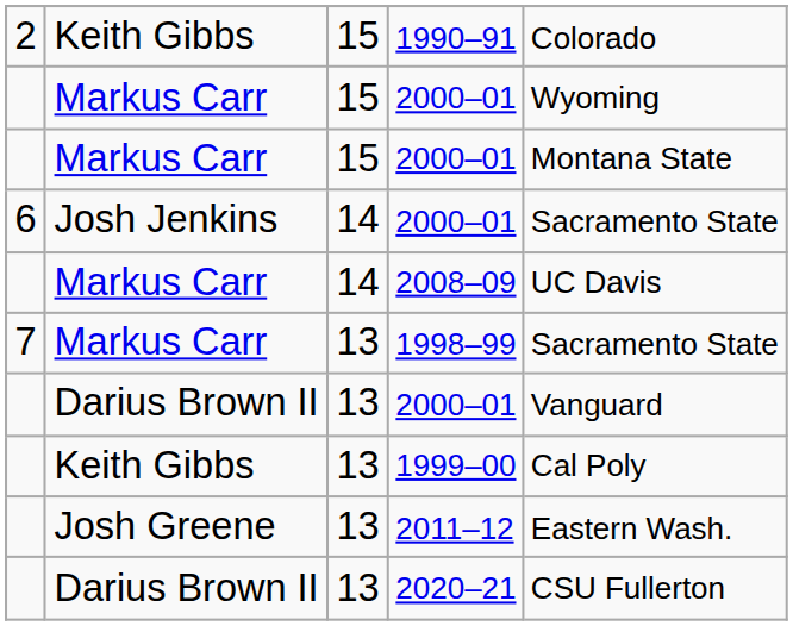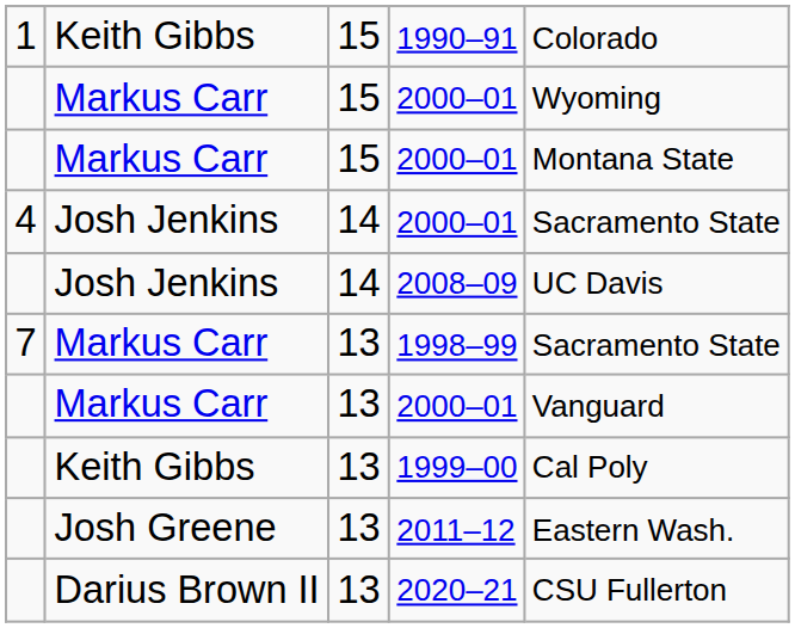 <table class="wikitable">
 <tr>
 </tr>
 <tr>
-<td>2</td>
+<td>1</td>
 <td>Keith Gibbs</td>
 <td>15</td>
 <td style="font-size:80%;"><a href='#'>1990–91</a></td>
 <td style="font-size:80%;">Colorado</td>
 </tr>
 <tr>
 <td></td>
 <td><a href='#'>Markus Carr</a></td>
 <td>15</td>
 <td style="font-size:80%;"><a href='#'>2000–01</a></td>
 <td style="font-size:80%;">Wyoming</td>
 </tr>
 <tr>
 <td></td>
 <td><a href='#'>Markus Carr</a></td>
 <td>15</td>
 <td style="font-size:80%;"><a href='#'>2000–01</a></td>
 <td style="font-size:80%;">Montana State</td>
 </tr>
 <tr>
-<td>6</td>
+<td>4</td>
 <td>Josh Jenkins</td>
 <td>14</td>
 <td style="font-size:80%;"><a href='#'>2000–01</a></td>
 <td style="font-size:80%;">Sacramento State</td>
 </tr>
 <tr>
 <td></td>
-<td><a href='#'>Markus Carr</a></td>
+<td>Josh Jenkins</td>
 <td>14</td>
 <td style="font-size:80%;"><a href='#'>2008–09</a></td>
 <td style="font-size:80%;">UC Davis</td>
 </tr>
 <tr>
 <td>7</td>
 <td><a href='#'>Markus Carr</a></td>
 <td>13</td>
 <td style="font-size:80%;"><a href='#'>1998–99</a></td>
 <td style="font-size:80%;">Sacramento State</td>
 </tr>
 <tr>
 <td></td>
-<td>Darius Brown II</td>
+<td><a href='#'>Markus Carr</a></td>
 <td>13</td>
 <td style="font-size:80%;"><a href='#'>2000–01</a></td>
 <td style="font-size:80%;">Vanguard</td>
 </tr>
 <tr>
 <td></td>
 <td>Keith Gibbs</td>
 <td>13</td>
 <td style="font-size:80%;"><a href='#'>1999–00</a></td>
 <td style="font-size:80%;">Cal Poly</td>
 </tr>
 <tr>
 <td></td>
 <td>Josh Greene</td>
 <td>13</td>
 <td style="font-size:80%;"><a href='#'>2011–12</a></td>
 <td style="font-size:80%;">Eastern Wash.</td>
 </tr>
 <tr>
 <td></td>
 <td>Darius Brown II</td>
 <td>13</td>
 <td style="font-size:80%;"><a href='#'>2020–21</a></td>
 <td style="font-size:80%;">CSU Fullerton</td>
 </tr>
 </table>
